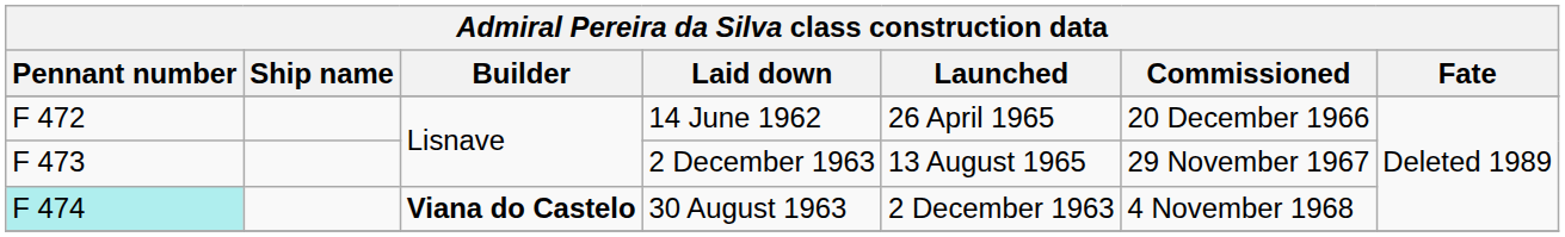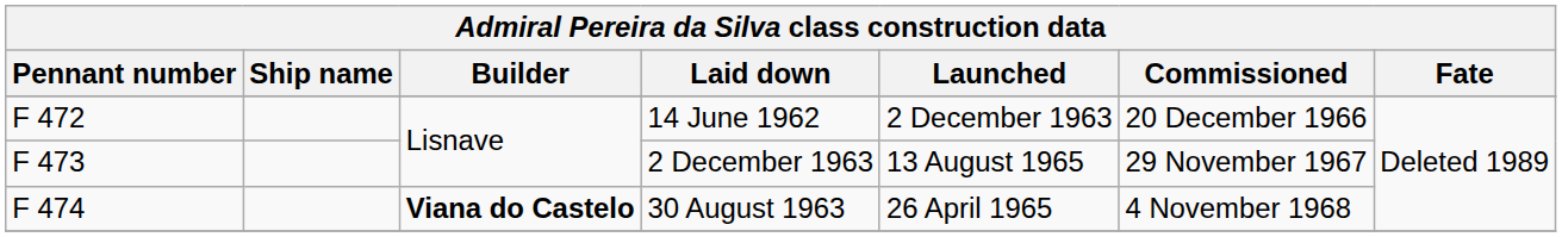 <table class="wikitable" align="center">
 <tr>
 <th colspan="7" align="center"><em>Admiral Pereira da Silva</em> class construction data</th>
 </tr>
 <tr>
 <th scope="col">Pennant number</th>
 <th scope="col">Ship name</th>
 <th scope="col">Builder</th>
 <th scope="col">Laid down</th>
 <th scope="col">Launched</th>
 <th scope="col">Commissioned</th>
 <th scope="col">Fate</th>
 </tr>
 <tr>
 </tr>
 <tr>
 <td scope="row">F 472</td>
 <td></td>
 <td rowspan="2">Lisnave</td>
 <td>14 June 1962</td>
-<td>26 April 1965</td>
+<td>2 December 1963</td>
 <td>20 December 1966</td>
 <td rowspan="3">Deleted 1989</td>
 </tr>
 <tr>
 <td scope="row">F 473</td>
 <td></td>
 <td>2 December 1963</td>
 <td>13 August 1965</td>
 <td>29 November 1967</td>
 </tr>
 <tr>
-<td scope="row" style="background: paleturquoise;">F 474</td>
+<td scope="row">F 474</td>
 <td></td>
 <td><strong>Viana do Castelo</strong></td>
 <td>30 August 1963</td>
-<td>2 December 1963</td>
+<td>26 April 1965</td>
 <td>4 November 1968</td>
 </tr>
 <tr>
 </tr>
 </table>
